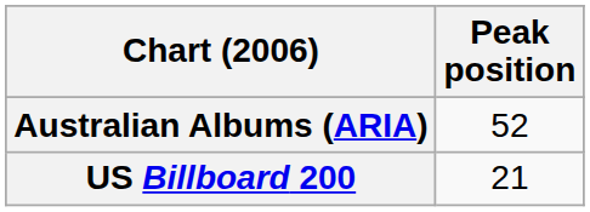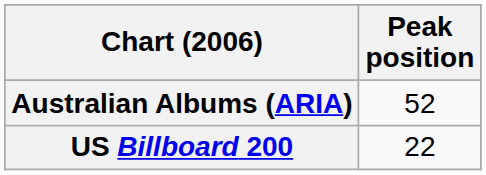 <table class="wikitable sortable plainrowheaders">
 <tr>
 <th>Chart (2006)</th>
 <th>Peak<br>position</th>
 </tr>
 <tr>
 <th scope="row">Australian Albums (<a href='#'>ARIA</a>)</th>
 <td style="text-align:center;">52</td>
 </tr>
 <tr>
 <th scope="row">US <a href='#'><em>Billboard</em> 200</a></th>
-<td style="text-align:center;">21</td>
+<td style="text-align:center;">22</td>
 </tr>
 </table>
